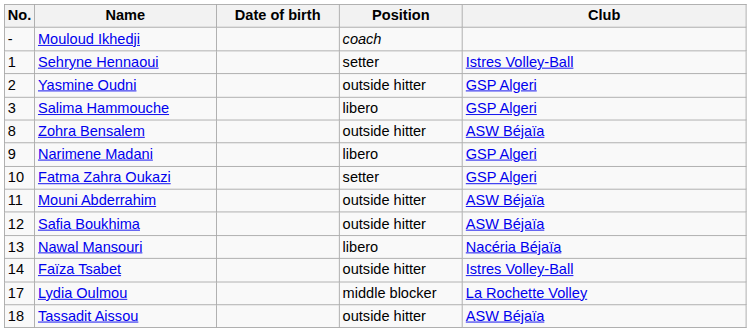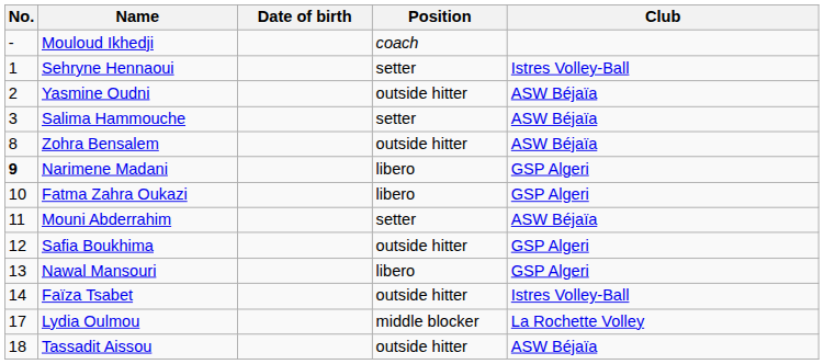 <table class=wikitable sortable style=font-size:100%; text-align:center;>
 <tr>
 <th>No.</th>
 <th style=width:12em>Name</th>
 <th style=width:8em>Date of birth</th>
 <th style=width:8em>Position</th>
 <th style=width:19em>Club</th>
 </tr>
 <tr>
 <td>-</td>
 <td><a href='#'>Mouloud Ikhedji</a></td>
 <td></td>
 <td><em>coach</em></td>
 <td></td>
 </tr>
 <tr>
 <td>1</td>
 <td><a href='#'>Sehryne Hennaoui</a></td>
 <td></td>
 <td>setter</td>
 <td> <a href='#'>Istres Volley-Ball</a></td>
 </tr>
 <tr>
 <td>2</td>
 <td><a href='#'>Yasmine Oudni</a></td>
 <td></td>
 <td>outside hitter</td>
-<td> <a href='#'>GSP Algeri</a></td>
+<td> <a href='#'>ASW Béjaïa</a></td>
 </tr>
 <tr>
 <td>3</td>
 <td><a href='#'>Salima Hammouche</a></td>
 <td></td>
-<td>libero</td>
-<td> <a href='#'>GSP Algeri</a></td>
+<td>setter</td>
+<td> <a href='#'>ASW Béjaïa</a></td>
 </tr>
 <tr>
 <td>8</td>
 <td><a href='#'>Zohra Bensalem</a></td>
 <td></td>
 <td>outside hitter</td>
 <td> <a href='#'>ASW Béjaïa</a></td>
 </tr>
 <tr>
-<td>9</td>
+<td><strong>9</strong></td>
 <td><a href='#'>Narimene Madani</a></td>
 <td></td>
 <td>libero</td>
 <td> <a href='#'>GSP Algeri</a></td>
 </tr>
 <tr>
 <td>10</td>
 <td><a href='#'>Fatma Zahra Oukazi</a></td>
 <td></td>
-<td>setter</td>
+<td>libero</td>
 <td> <a href='#'>GSP Algeri</a></td>
 </tr>
 <tr>
 <td>11</td>
 <td><a href='#'>Mouni Abderrahim</a></td>
 <td></td>
-<td>outside hitter</td>
+<td>setter</td>
 <td> <a href='#'>ASW Béjaïa</a></td>
 </tr>
 <tr>
 <td>12</td>
 <td><a href='#'>Safia Boukhima</a></td>
 <td></td>
 <td>outside hitter</td>
-<td> <a href='#'>ASW Béjaïa</a></td>
+<td> <a href='#'>GSP Algeri</a></td>
 </tr>
 <tr>
 <td>13</td>
 <td><a href='#'>Nawal Mansouri</a></td>
 <td></td>
 <td>libero</td>
-<td> <a href='#'>Nacéria Béjaïa</a></td>
+<td> <a href='#'>GSP Algeri</a></td>
 </tr>
 <tr>
 <td>14</td>
 <td><a href='#'>Faïza Tsabet</a></td>
 <td></td>
 <td>outside hitter</td>
 <td> <a href='#'>Istres Volley-Ball</a></td>
 </tr>
 <tr>
 <td>17</td>
 <td><a href='#'>Lydia Oulmou</a></td>
 <td></td>
 <td>middle blocker</td>
 <td> <a href='#'>La Rochette Volley</a></td>
 </tr>
 <tr>
 <td>18</td>
 <td><a href='#'>Tassadit Aissou</a></td>
 <td></td>
 <td>outside hitter</td>
 <td> <a href='#'>ASW Béjaïa</a></td>
 </tr>
 </table>
